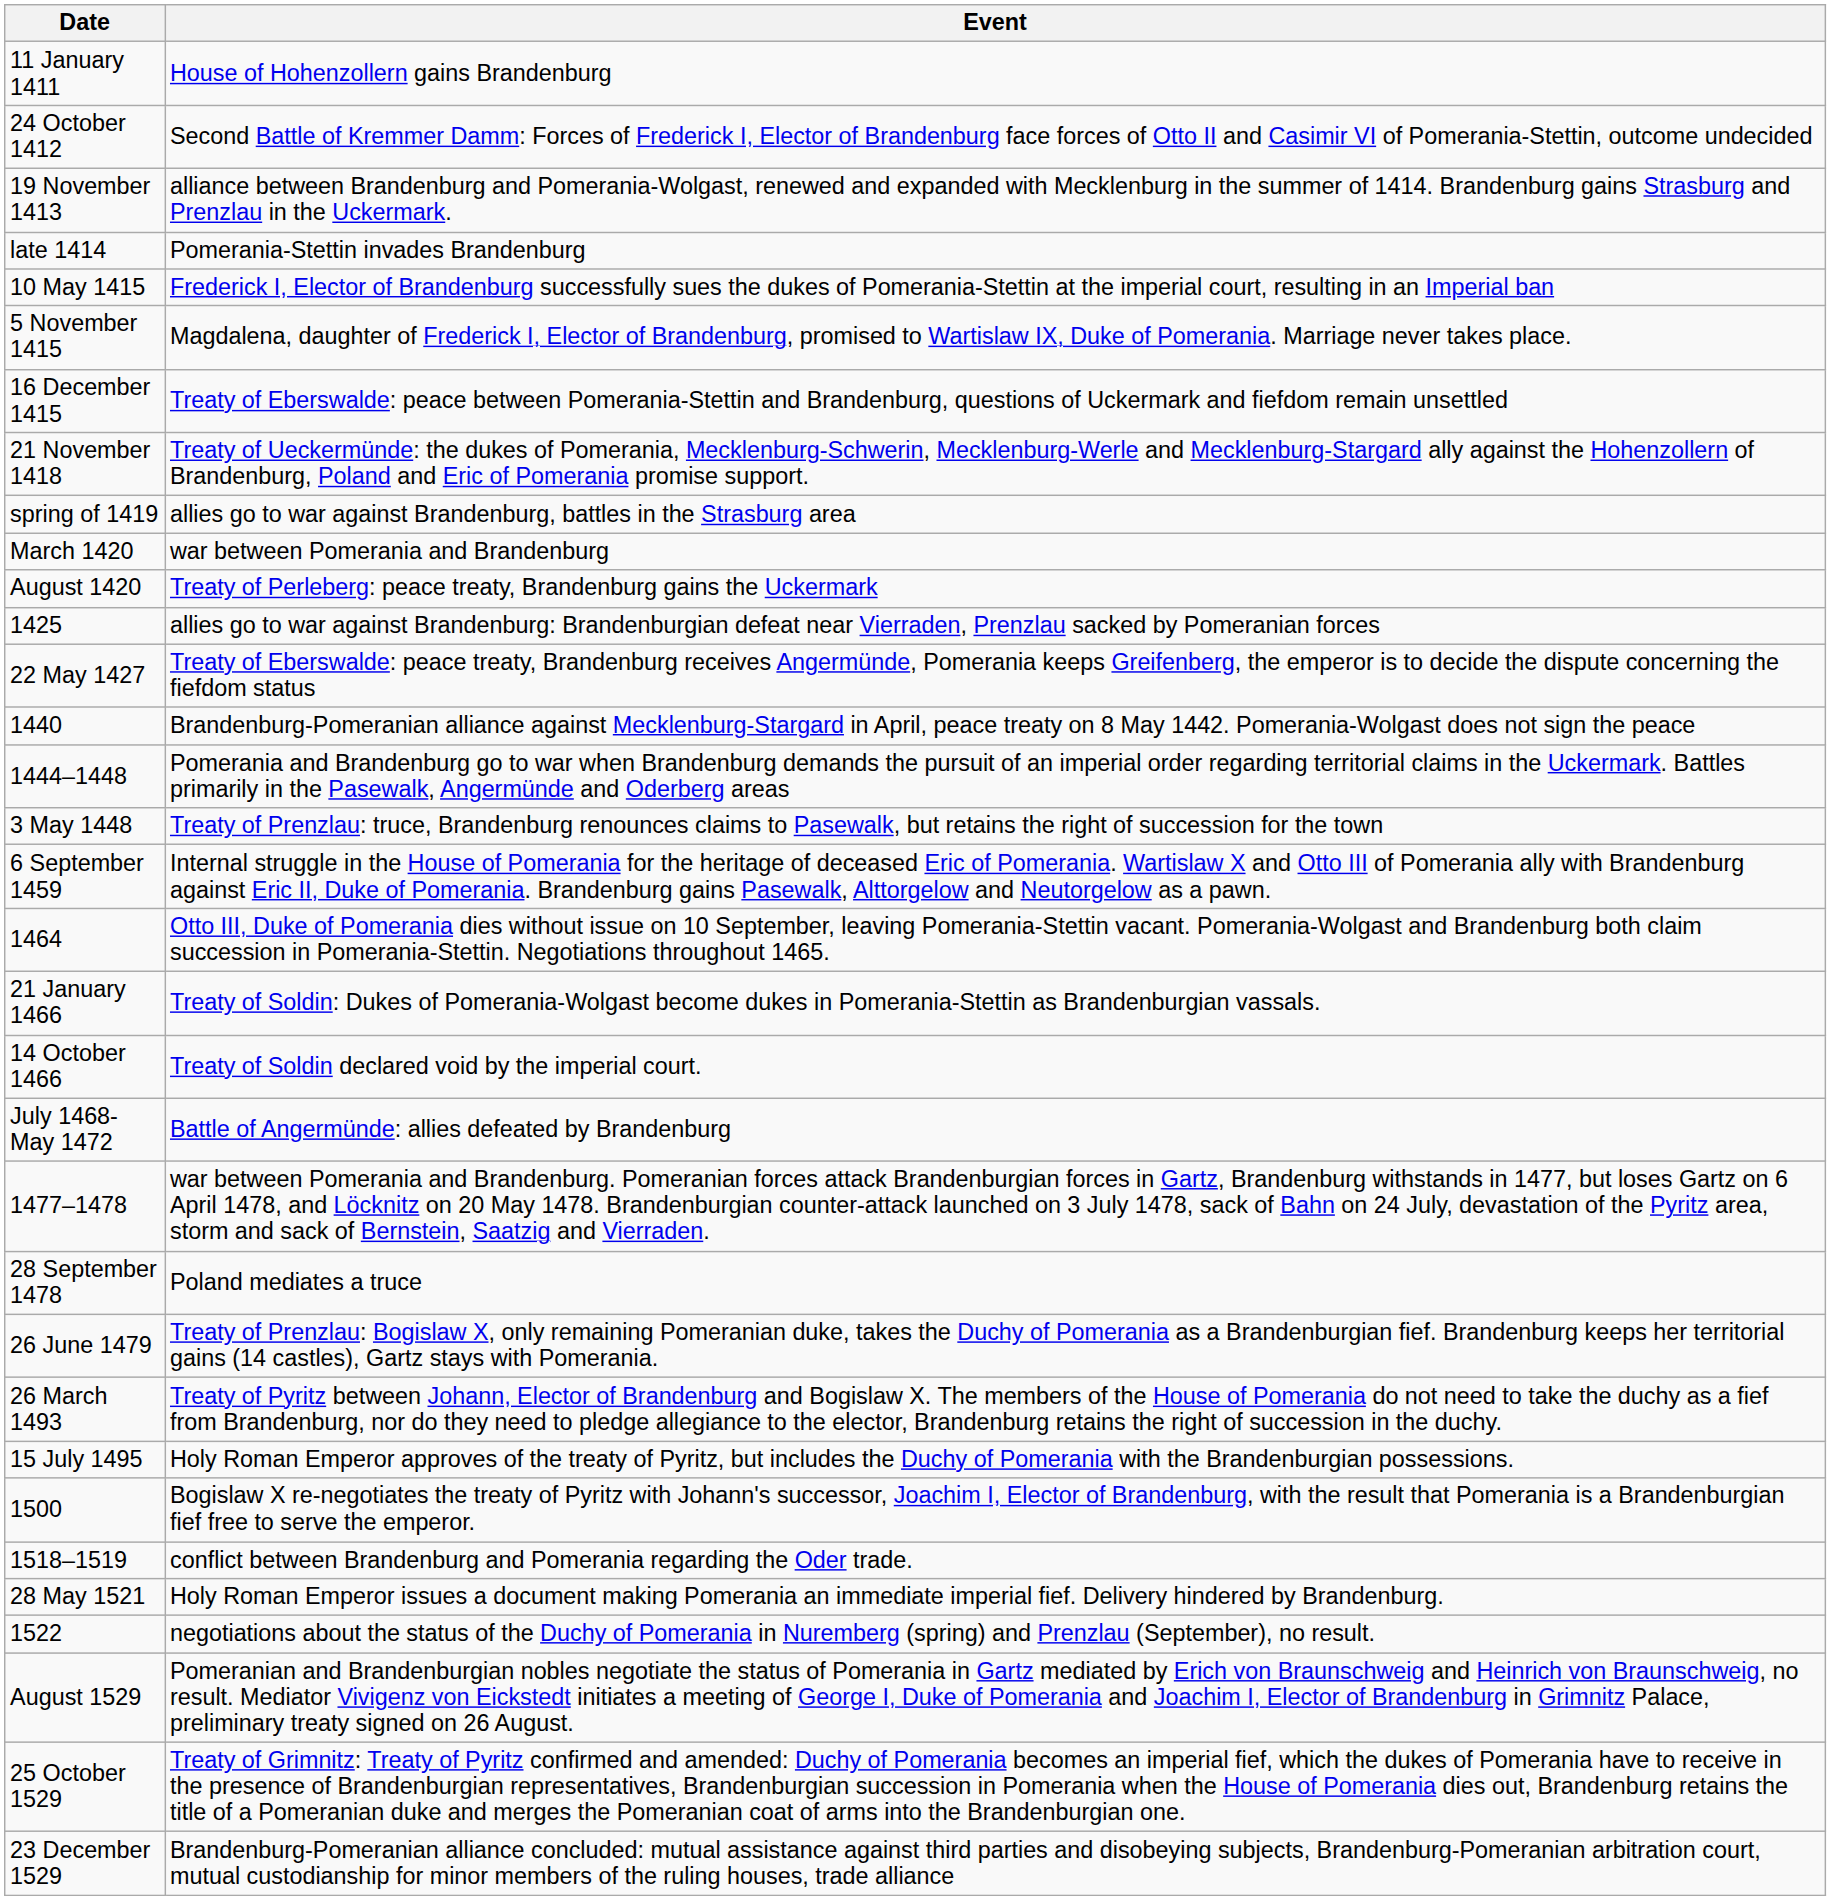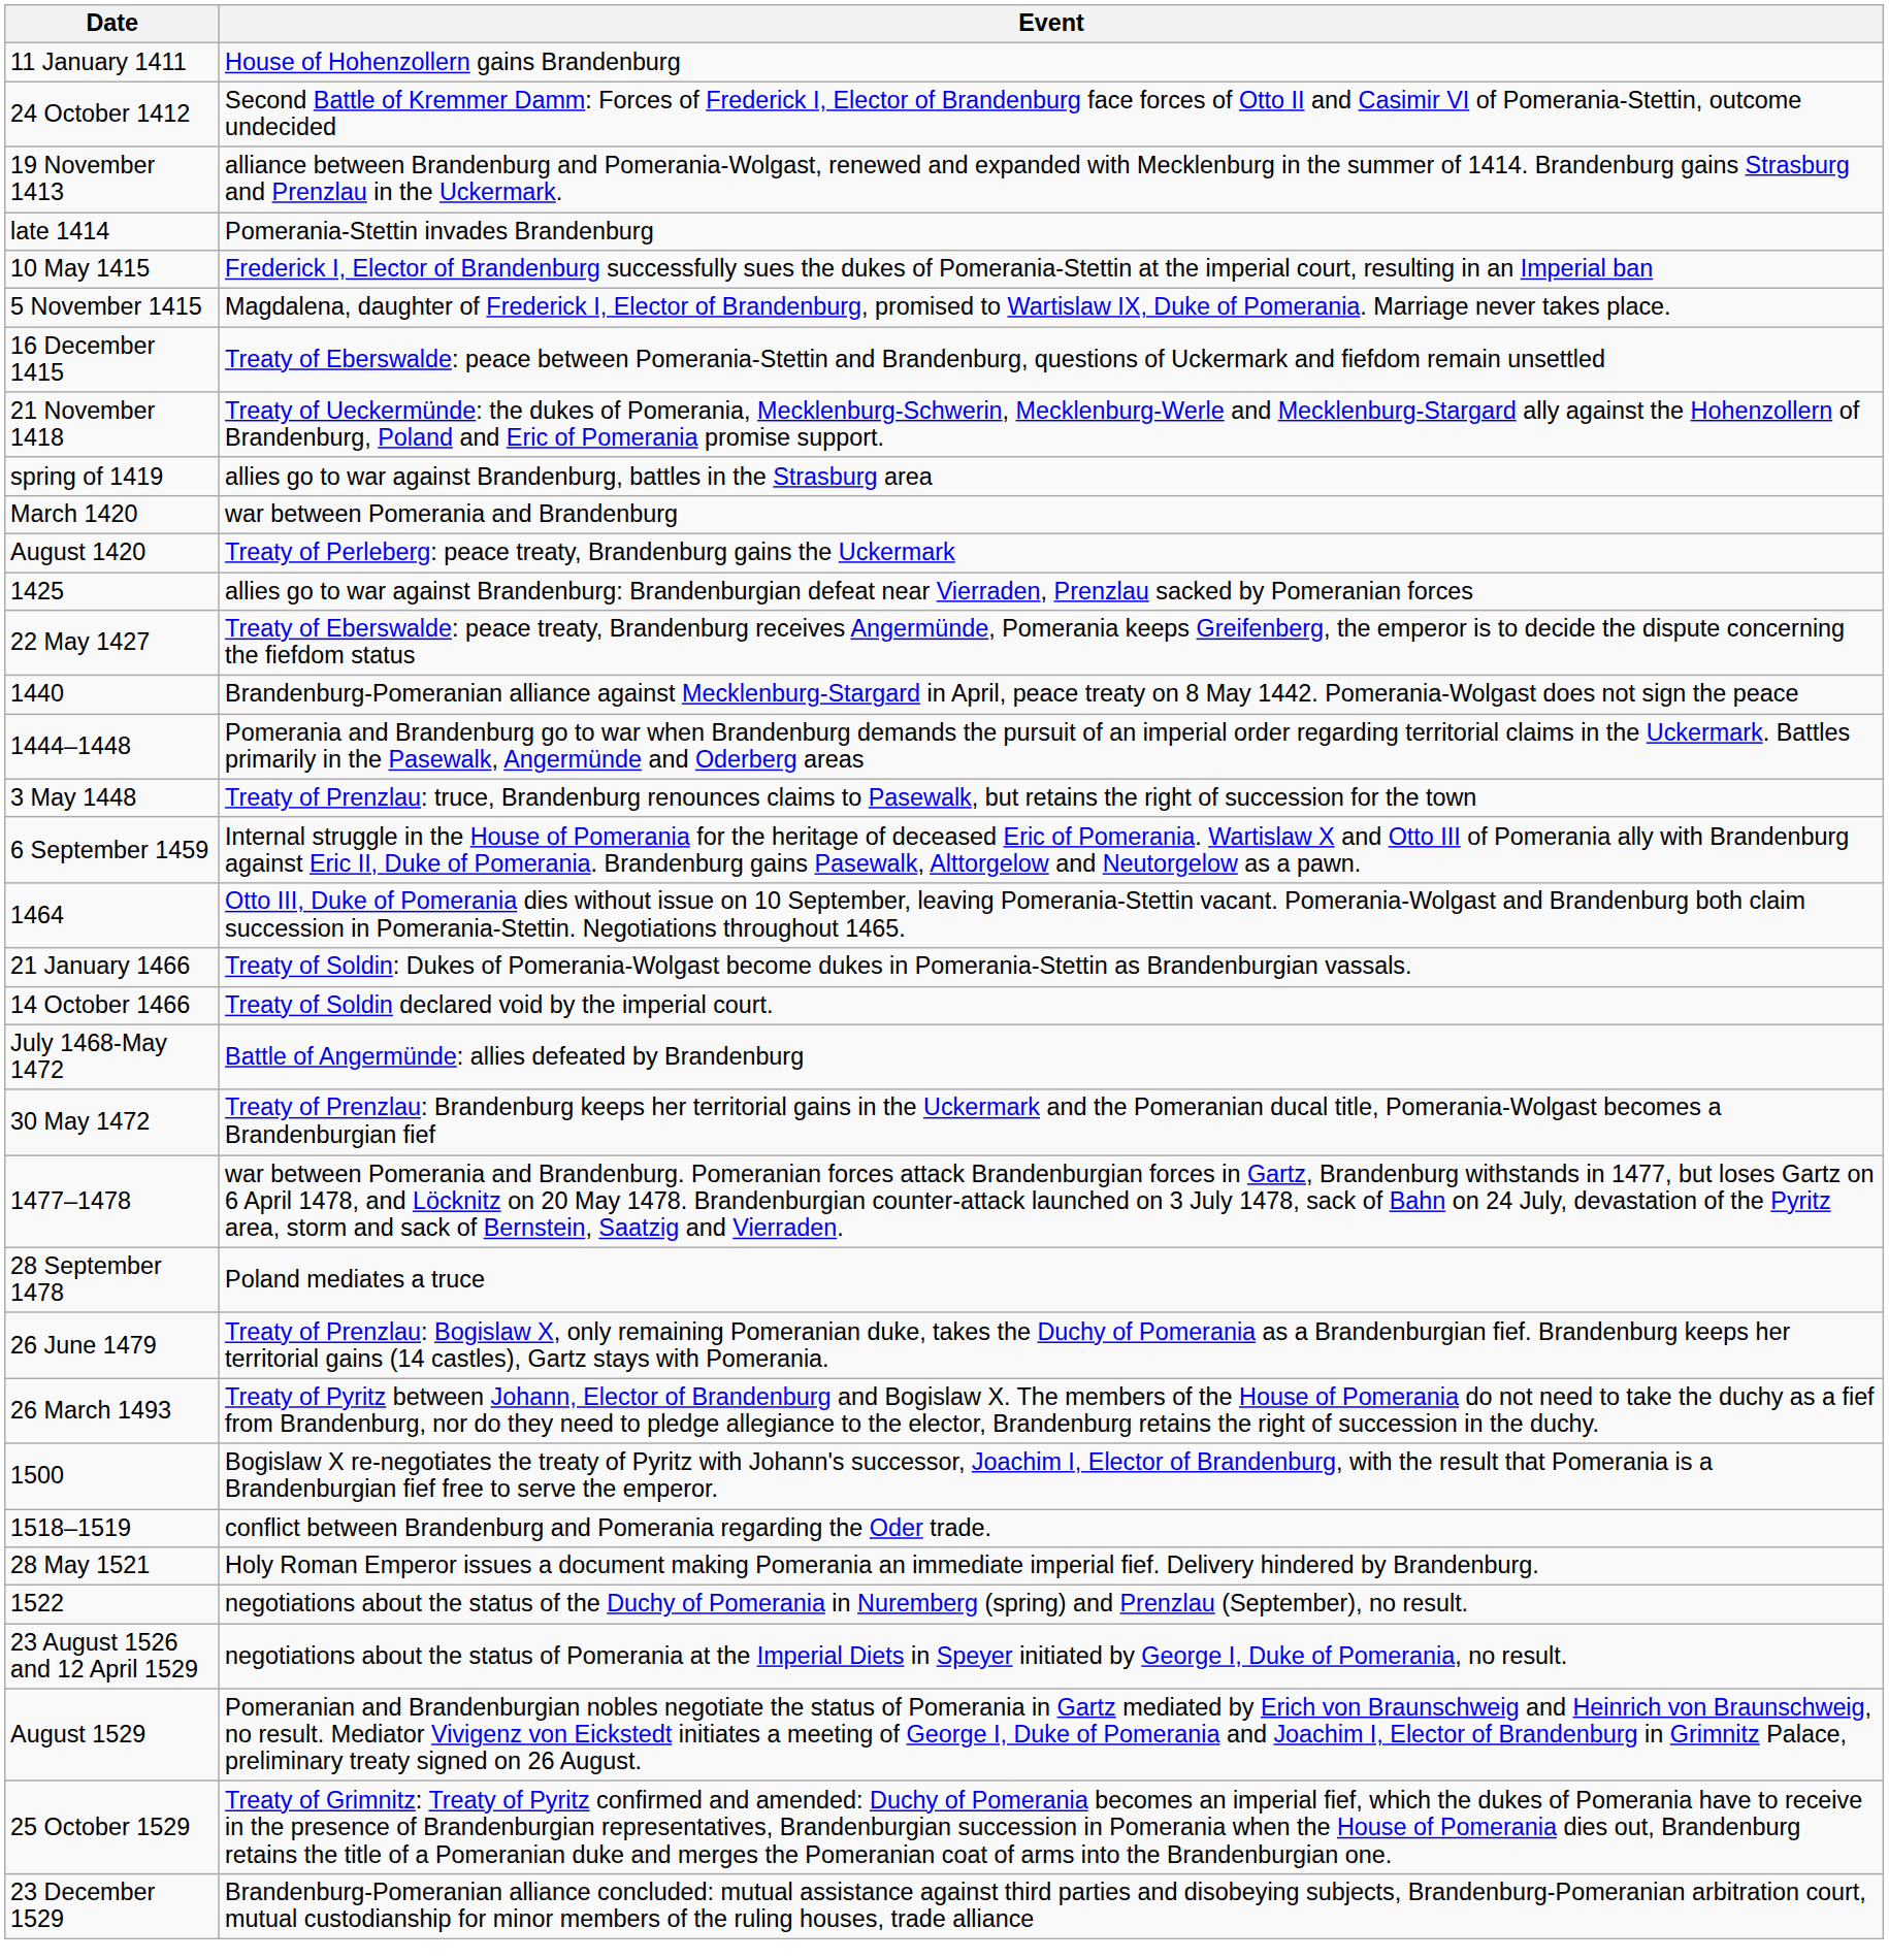 <table class=wikitable>
 <tr>
 <th>Date</th>
 <th>Event</th>
 </tr>
 <tr>
 <td>11 January 1411</td>
 <td><a href='#'>House of Hohenzollern</a> gains Brandenburg</td>
 </tr>
 <tr>
 <td>24 October 1412</td>
 <td>Second <a href='#'>Battle of Kremmer Damm</a>: Forces of <a href='#'>Frederick I, Elector of Brandenburg</a> face forces of <a href='#'>Otto II</a> and <a href='#'>Casimir VI</a> of Pomerania-Stettin, outcome undecided</td>
 </tr>
 <tr>
 <td>19 November 1413</td>
 <td>alliance between Brandenburg and Pomerania-Wolgast, renewed and expanded with Mecklenburg in the summer of 1414. Brandenburg gains <a href='#'>Strasburg</a> and <a href='#'>Prenzlau</a> in the <a href='#'>Uckermark</a>.</td>
 </tr>
 <tr>
 <td>late 1414</td>
 <td>Pomerania-Stettin invades Brandenburg</td>
 </tr>
 <tr>
 <td>10 May 1415</td>
 <td><a href='#'>Frederick I, Elector of Brandenburg</a> successfully sues the dukes of Pomerania-Stettin at the imperial court, resulting in an <a href='#'>Imperial ban</a></td>
 </tr>
 <tr>
 <td>5 November 1415</td>
 <td>Magdalena, daughter of <a href='#'>Frederick I, Elector of Brandenburg</a>, promised to <a href='#'>Wartislaw IX, Duke of Pomerania</a>. Marriage never takes place.</td>
 </tr>
 <tr>
 <td>16 December 1415</td>
 <td><a href='#'>Treaty of Eberswalde</a>: peace between Pomerania-Stettin and Brandenburg, questions of Uckermark and fiefdom remain unsettled</td>
 </tr>
 <tr>
 <td>21 November 1418</td>
 <td><a href='#'>Treaty of Ueckermünde</a>: the dukes of Pomerania, <a href='#'>Mecklenburg-Schwerin</a>, <a href='#'>Mecklenburg-Werle</a> and <a href='#'>Mecklenburg-Stargard</a> ally against the <a href='#'>Hohenzollern</a> of Brandenburg, <a href='#'>Poland</a> and <a href='#'>Eric of Pomerania</a> promise support.</td>
 </tr>
 <tr>
 <td>spring of 1419</td>
 <td>allies go to war against Brandenburg, battles in the <a href='#'>Strasburg</a> area</td>
 </tr>
 <tr>
 <td>March 1420</td>
 <td>war between Pomerania and Brandenburg</td>
 </tr>
 <tr>
 <td>August 1420</td>
 <td><a href='#'>Treaty of Perleberg</a>: peace treaty, Brandenburg gains the <a href='#'>Uckermark</a></td>
 </tr>
 <tr>
 <td>1425</td>
 <td>allies go to war against Brandenburg: Brandenburgian defeat near <a href='#'>Vierraden</a>, <a href='#'>Prenzlau</a> sacked by Pomeranian forces</td>
 </tr>
 <tr>
 <td>22 May 1427</td>
 <td><a href='#'>Treaty of Eberswalde</a>: peace treaty, Brandenburg receives <a href='#'>Angermünde</a>, Pomerania keeps <a href='#'>Greifenberg</a>, the emperor is to decide the dispute concerning the fiefdom status</td>
 </tr>
 <tr>
 <td>1440</td>
 <td>Brandenburg-Pomeranian alliance against <a href='#'>Mecklenburg-Stargard</a> in April, peace treaty on 8 May 1442. Pomerania-Wolgast does not sign the peace</td>
 </tr>
 <tr>
 <td>1444–1448</td>
 <td>Pomerania and Brandenburg go to war when Brandenburg demands the pursuit of an imperial order regarding territorial claims in the <a href='#'>Uckermark</a>. Battles primarily in the <a href='#'>Pasewalk</a>, <a href='#'>Angermünde</a> and <a href='#'>Oderberg</a> areas</td>
 </tr>
 <tr>
 <td>3 May 1448</td>
 <td><a href='#'>Treaty of Prenzlau</a>: truce, Brandenburg renounces claims to <a href='#'>Pasewalk</a>, but retains the right of succession for the town</td>
 </tr>
 <tr>
 <td>6 September 1459</td>
 <td>Internal struggle in the <a href='#'>House of Pomerania</a> for the heritage of deceased <a href='#'>Eric of Pomerania</a>. <a href='#'>Wartislaw X</a> and <a href='#'>Otto III</a> of Pomerania ally with Brandenburg against <a href='#'>Eric II, Duke of Pomerania</a>. Brandenburg gains <a href='#'>Pasewalk</a>, <a href='#'>Alttorgelow</a> and <a href='#'>Neutorgelow</a> as a pawn.</td>
 </tr>
 <tr>
 <td>1464</td>
 <td><a href='#'>Otto III, Duke of Pomerania</a> dies without issue on 10 September, leaving Pomerania-Stettin vacant. Pomerania-Wolgast and Brandenburg both claim succession in Pomerania-Stettin. Negotiations throughout 1465.</td>
 </tr>
 <tr>
 <td>21 January 1466</td>
 <td><a href='#'>Treaty of Soldin</a>: Dukes of Pomerania-Wolgast become dukes in Pomerania-Stettin as Brandenburgian vassals.</td>
 </tr>
 <tr>
 <td>14 October 1466</td>
 <td><a href='#'>Treaty of Soldin</a> declared void by the imperial court.</td>
 </tr>
 <tr>
 <td>July 1468-May 1472</td>
 <td><a href='#'>Battle of Angermünde</a>: allies defeated by Brandenburg</td>
 </tr>
 <tr>
+<td>30 May 1472</td>
+<td><a href='#'>Treaty of Prenzlau</a>: Brandenburg keeps her territorial gains in the <a href='#'>Uckermark</a> and the Pomeranian ducal title, Pomerania-Wolgast becomes a Brandenburgian fief</td>
+</tr>
+<tr>
 <td>1477–1478</td>
 <td>war between Pomerania and Brandenburg. Pomeranian forces attack Brandenburgian forces in <a href='#'>Gartz</a>, Brandenburg withstands in 1477, but loses Gartz on 6 April 1478, and <a href='#'>Löcknitz</a> on 20 May 1478. Brandenburgian counter-attack launched on 3 July 1478, sack of <a href='#'>Bahn</a> on 24 July, devastation of the <a href='#'>Pyritz</a> area, storm and sack of <a href='#'>Bernstein</a>, <a href='#'>Saatzig</a> and <a href='#'>Vierraden</a>.</td>
 </tr>
 <tr>
 <td>28 September 1478</td>
 <td>Poland mediates a truce</td>
 </tr>
 <tr>
 <td>26 June 1479</td>
 <td><a href='#'>Treaty of Prenzlau</a>: <a href='#'>Bogislaw X</a>, only remaining Pomeranian duke, takes the <a href='#'>Duchy of Pomerania</a> as a Brandenburgian fief. Brandenburg keeps her territorial gains (14 castles), Gartz stays with Pomerania.</td>
 </tr>
 <tr>
 <td>26 March 1493</td>
 <td><a href='#'>Treaty of Pyritz</a> between <a href='#'>Johann, Elector of Brandenburg</a> and Bogislaw X. The members of the <a href='#'>House of Pomerania</a> do not need to take the duchy as a fief from Brandenburg, nor do they need to pledge allegiance to the elector, Brandenburg retains the right of succession in the duchy.</td>
-</tr>
-<tr>
-<td>15 July 1495</td>
-<td>Holy Roman Emperor approves of the treaty of Pyritz, but includes the <a href='#'>Duchy of Pomerania</a> with the Brandenburgian possessions.</td>
 </tr>
 <tr>
 <td>1500</td>
 <td>Bogislaw X re-negotiates the treaty of Pyritz with Johann's successor, <a href='#'>Joachim I, Elector of Brandenburg</a>, with the result that Pomerania is a Brandenburgian fief free to serve the emperor.</td>
 </tr>
 <tr>
 <td>1518–1519</td>
 <td>conflict between Brandenburg and Pomerania regarding the <a href='#'>Oder</a> trade.</td>
 </tr>
 <tr>
 <td>28 May 1521</td>
 <td>Holy Roman Emperor issues a document making Pomerania an immediate imperial fief. Delivery hindered by Brandenburg.</td>
 </tr>
 <tr>
 <td>1522</td>
 <td>negotiations about the status of the <a href='#'>Duchy of Pomerania</a> in <a href='#'>Nuremberg</a> (spring) and <a href='#'>Prenzlau</a> (September), no result.</td>
 </tr>
 <tr>
+<td>23 August 1526 and 12 April 1529</td>
+<td>negotiations about the status of Pomerania at the <a href='#'>Imperial Diets</a> in <a href='#'>Speyer</a> initiated by <a href='#'>George I, Duke of Pomerania</a>, no result.</td>
+</tr>
+<tr>
 <td>August 1529</td>
 <td>Pomeranian and Brandenburgian nobles negotiate the status of Pomerania in <a href='#'>Gartz</a> mediated by <a href='#'>Erich von Braunschweig</a> and <a href='#'>Heinrich von Braunschweig</a>, no result. Mediator <a href='#'>Vivigenz von Eickstedt</a> initiates a meeting of <a href='#'>George I, Duke of Pomerania</a> and <a href='#'>Joachim I, Elector of Brandenburg</a> in <a href='#'>Grimnitz</a> Palace, preliminary treaty signed on 26 August.</td>
 </tr>
 <tr>
 <td>25 October 1529</td>
 <td><a href='#'>Treaty of Grimnitz</a>: <a href='#'>Treaty of Pyritz</a> confirmed and amended: <a href='#'>Duchy of Pomerania</a> becomes an imperial fief, which the dukes of Pomerania have to receive in the presence of Brandenburgian representatives, Brandenburgian succession in Pomerania when the <a href='#'>House of Pomerania</a> dies out, Brandenburg retains the title of a Pomeranian duke and merges the Pomeranian coat of arms into the Brandenburgian one.</td>
 </tr>
 <tr>
 <td>23 December 1529</td>
 <td>Brandenburg-Pomeranian alliance concluded: mutual assistance against third parties and disobeying subjects, Brandenburg-Pomeranian arbitration court, mutual custodianship for minor members of the ruling houses, trade alliance</td>
 </tr>
 </table>
